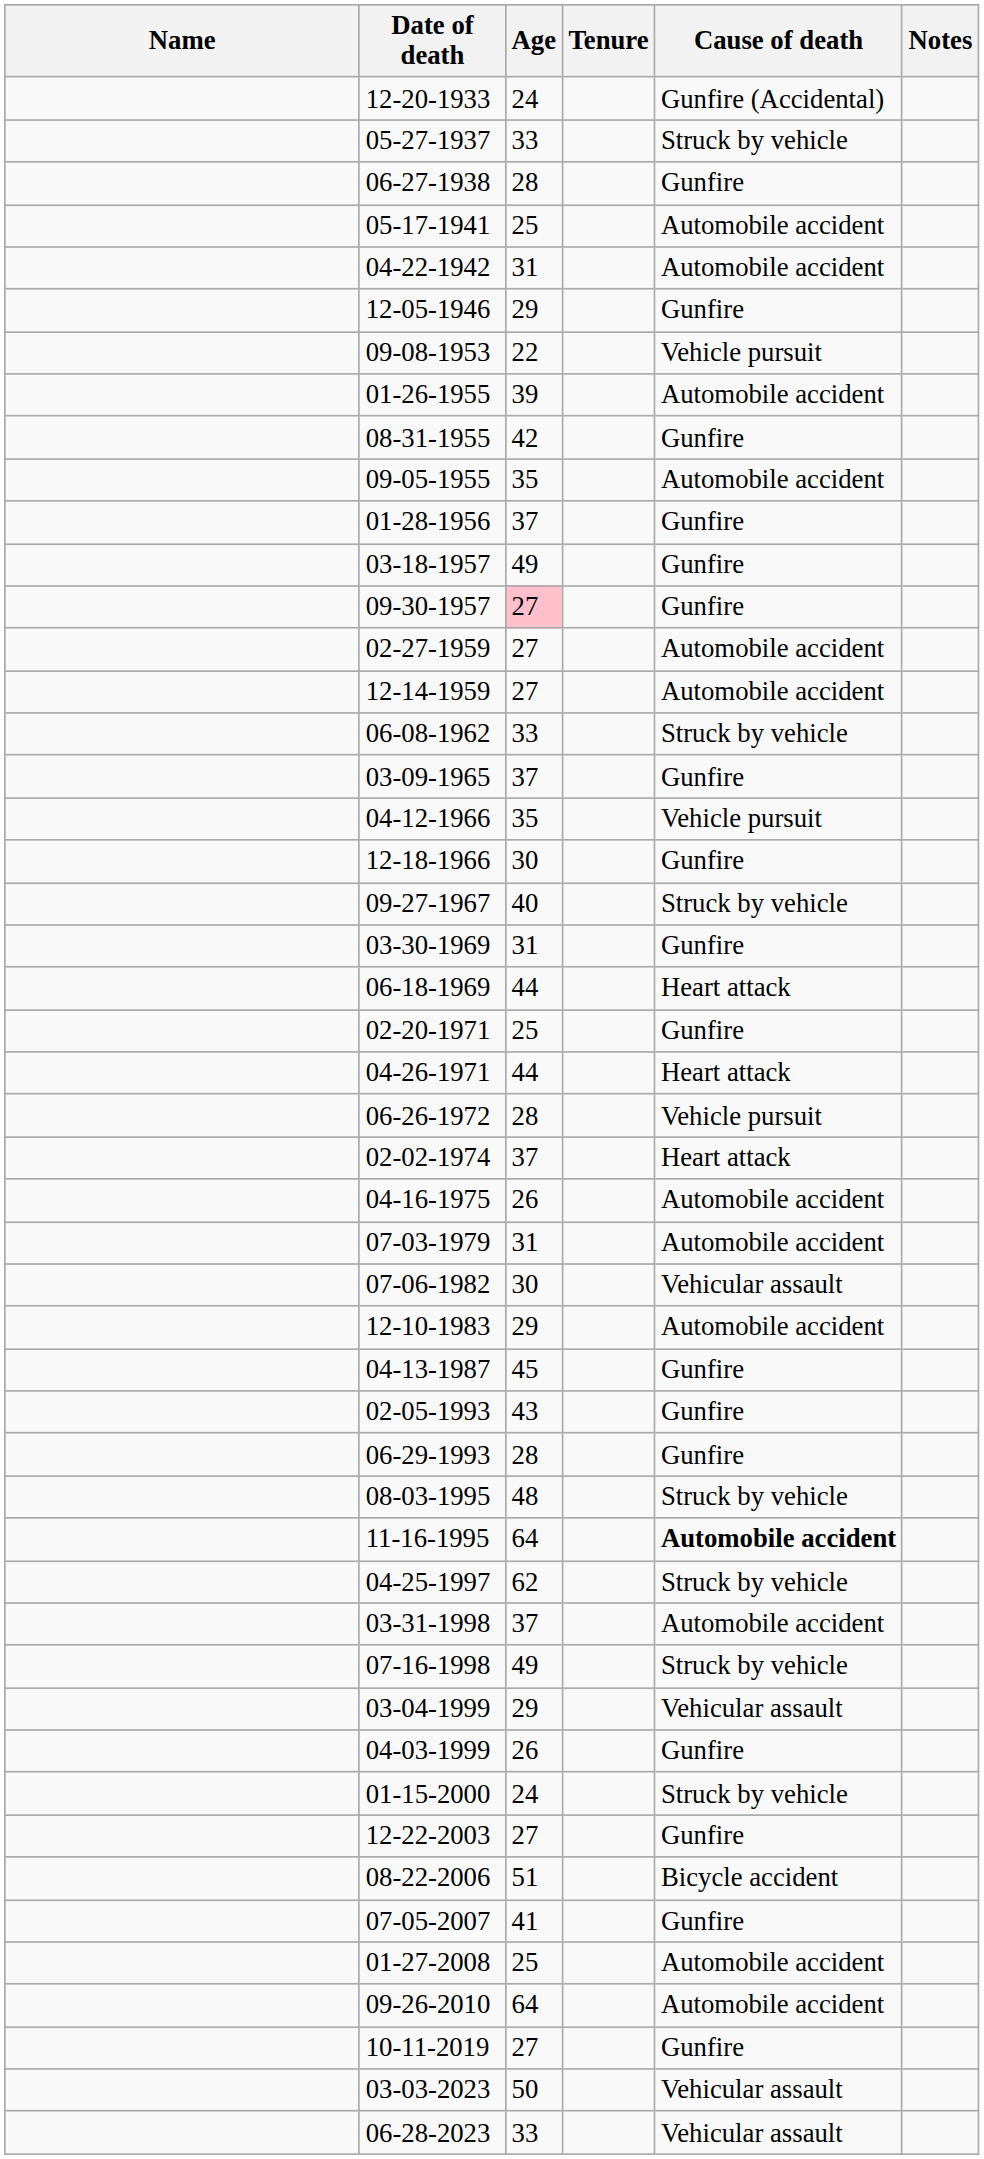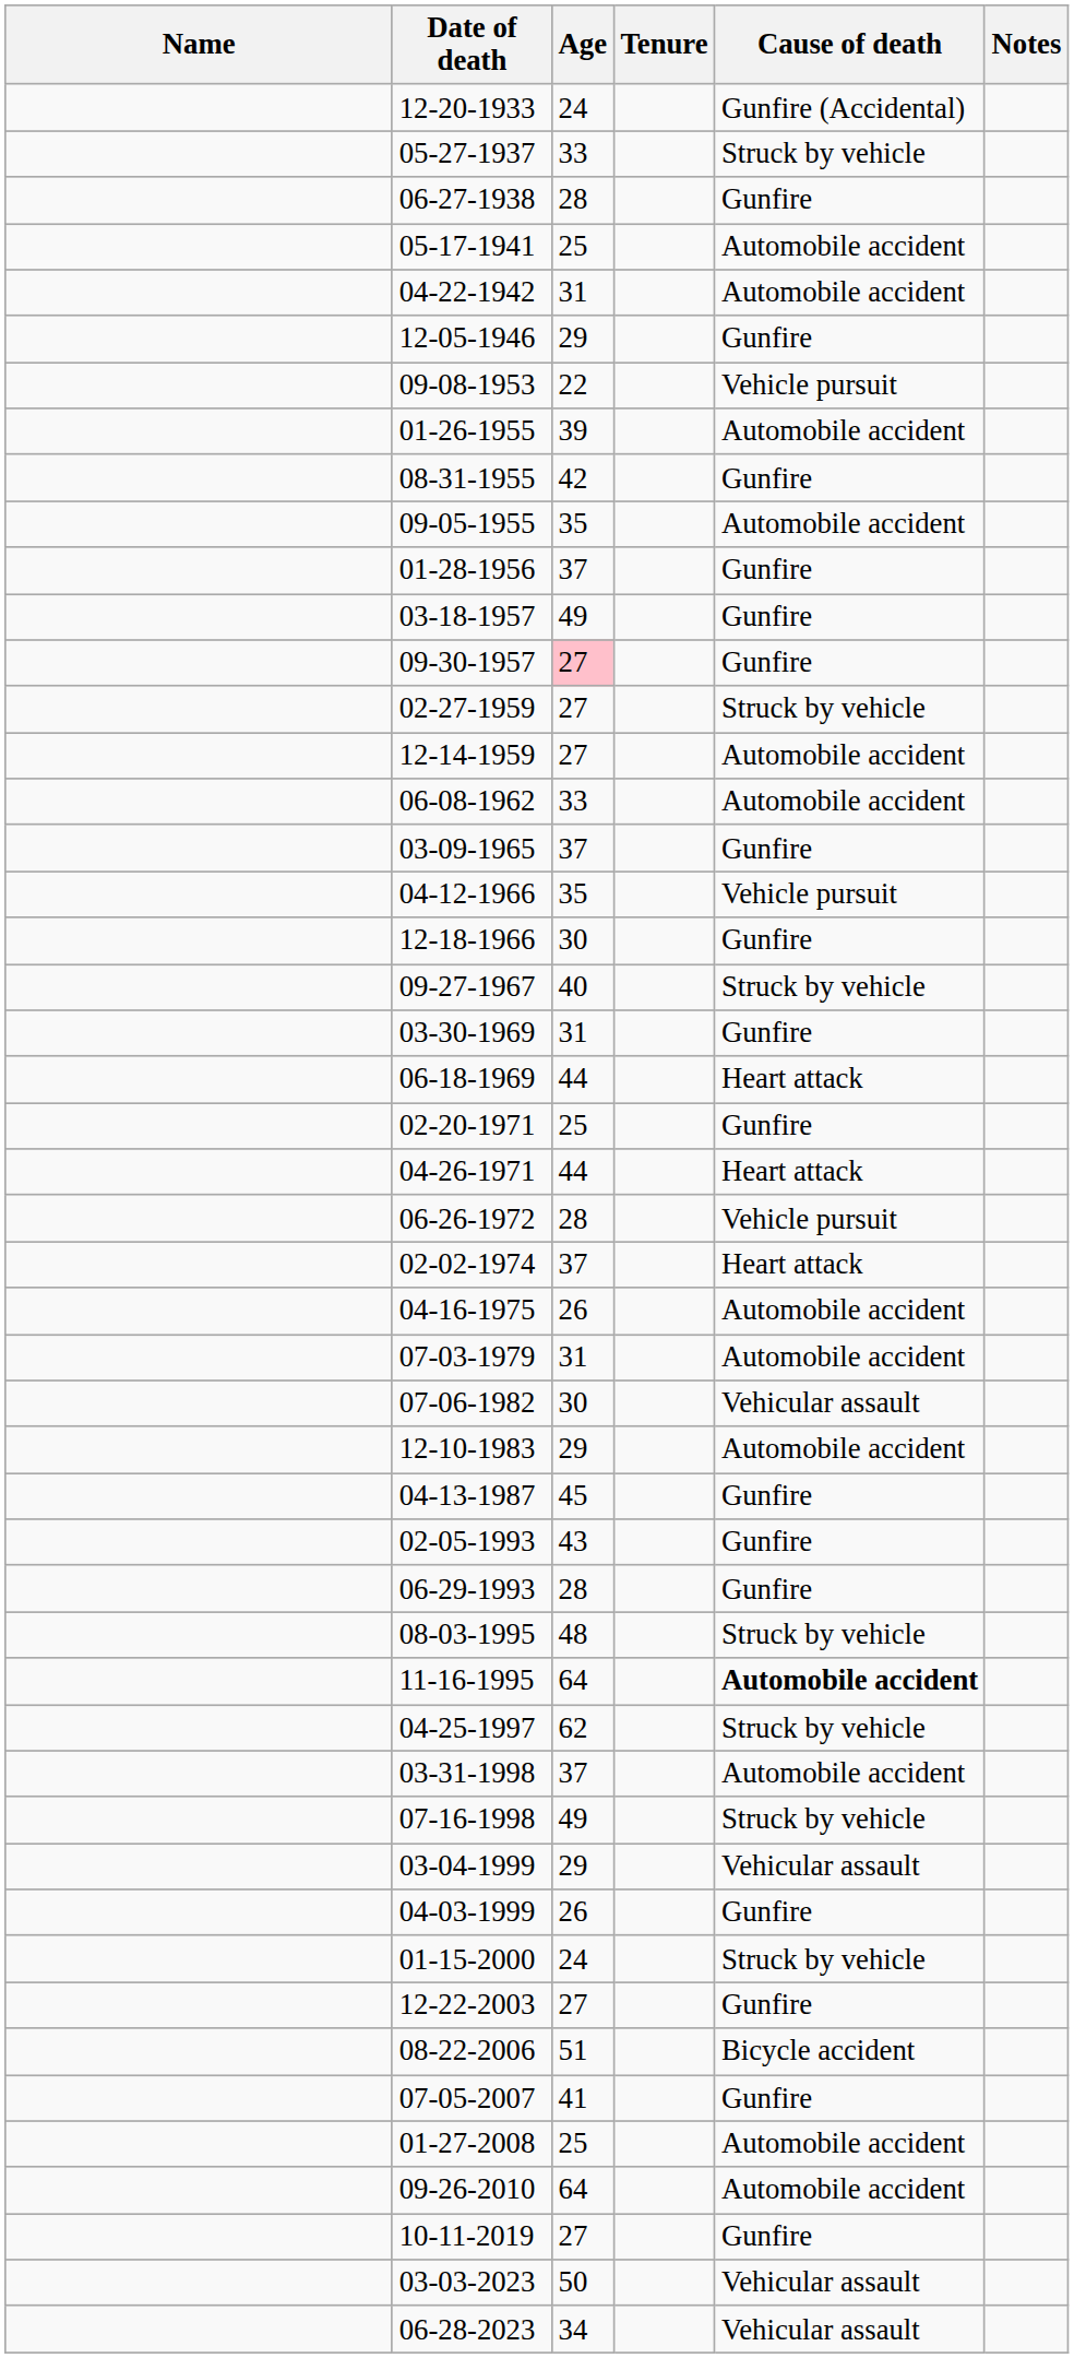 <table class="wikitable sortable">
 <tr>
 <th style="width:205px;">Name</th>
 <th style="width:80px;">Date of death</th>
 <th>Age</th>
 <th>Tenure</th>
 <th>Cause of death</th>
 <th class=unsortable>Notes</th>
 </tr>
 <tr>
 <td> </td>
 <td>12-20-1933</td>
 <td>24</td>
 <td></td>
 <td>Gunfire (Accidental)</td>
 <td></td>
 </tr>
 <tr>
 <td> </td>
 <td>05-27-1937</td>
 <td>33</td>
 <td></td>
 <td>Struck by vehicle</td>
 <td></td>
 </tr>
 <tr>
 <td> </td>
 <td>06-27-1938</td>
 <td>28</td>
 <td></td>
 <td>Gunfire</td>
 <td></td>
 </tr>
 <tr>
 <td> </td>
 <td>05-17-1941</td>
 <td>25</td>
 <td></td>
 <td>Automobile accident</td>
 <td></td>
 </tr>
 <tr>
 <td> </td>
 <td>04-22-1942</td>
 <td>31</td>
 <td></td>
 <td>Automobile accident</td>
 <td></td>
 </tr>
 <tr>
 <td> </td>
 <td>12-05-1946</td>
 <td>29</td>
 <td></td>
 <td>Gunfire</td>
 <td></td>
 </tr>
 <tr>
 <td> </td>
 <td>09-08-1953</td>
 <td>22</td>
 <td></td>
 <td>Vehicle pursuit</td>
 <td></td>
 </tr>
 <tr>
 <td> </td>
 <td>01-26-1955</td>
 <td>39</td>
 <td></td>
 <td>Automobile accident</td>
 <td></td>
 </tr>
 <tr>
 <td> </td>
 <td>08-31-1955</td>
 <td>42</td>
 <td></td>
 <td>Gunfire</td>
 <td></td>
 </tr>
 <tr>
 <td> </td>
 <td>09-05-1955</td>
 <td>35</td>
 <td></td>
 <td>Automobile accident</td>
 <td></td>
 </tr>
 <tr>
 <td> </td>
 <td>01-28-1956</td>
 <td>37</td>
 <td></td>
 <td>Gunfire</td>
 <td></td>
 </tr>
 <tr>
 <td> </td>
 <td>03-18-1957</td>
 <td>49</td>
 <td></td>
 <td>Gunfire</td>
 <td></td>
 </tr>
 <tr>
 <td> </td>
 <td>09-30-1957</td>
 <td style="background: pink;">27</td>
 <td></td>
 <td>Gunfire</td>
 <td></td>
 </tr>
 <tr>
 <td> </td>
 <td>02-27-1959</td>
 <td>27</td>
 <td></td>
-<td>Automobile accident</td>
+<td>Struck by vehicle</td>
 <td></td>
 </tr>
 <tr>
 <td> </td>
 <td>12-14-1959</td>
 <td>27</td>
 <td></td>
 <td>Automobile accident</td>
 <td></td>
 </tr>
 <tr>
 <td> </td>
 <td>06-08-1962</td>
 <td>33</td>
 <td></td>
-<td>Struck by vehicle</td>
+<td>Automobile accident</td>
 <td></td>
 </tr>
 <tr>
 <td> </td>
 <td>03-09-1965</td>
 <td>37</td>
 <td></td>
 <td>Gunfire</td>
 <td></td>
 </tr>
 <tr>
 <td> </td>
 <td>04-12-1966</td>
 <td>35</td>
 <td></td>
 <td>Vehicle pursuit</td>
 <td></td>
 </tr>
 <tr>
 <td> </td>
 <td>12-18-1966</td>
 <td>30</td>
 <td></td>
 <td>Gunfire</td>
 <td></td>
 </tr>
 <tr>
 <td> </td>
 <td>09-27-1967</td>
 <td>40</td>
 <td></td>
 <td>Struck by vehicle</td>
 <td></td>
 </tr>
 <tr>
 <td> </td>
 <td>03-30-1969</td>
 <td>31</td>
 <td></td>
 <td>Gunfire</td>
 <td></td>
 </tr>
 <tr>
 <td> </td>
 <td>06-18-1969</td>
 <td>44</td>
 <td></td>
 <td>Heart attack</td>
 <td></td>
 </tr>
 <tr>
 <td> </td>
 <td>02-20-1971</td>
 <td>25</td>
 <td></td>
 <td>Gunfire</td>
 <td></td>
 </tr>
 <tr>
 <td> </td>
 <td>04-26-1971</td>
 <td>44</td>
 <td></td>
 <td>Heart attack</td>
 <td></td>
 </tr>
 <tr>
 <td> </td>
 <td>06-26-1972</td>
 <td>28</td>
 <td></td>
 <td>Vehicle pursuit</td>
 <td></td>
 </tr>
 <tr>
 <td> </td>
 <td>02-02-1974</td>
 <td>37</td>
 <td></td>
 <td>Heart attack</td>
 <td></td>
 </tr>
 <tr>
 <td> </td>
 <td>04-16-1975</td>
 <td>26</td>
 <td></td>
 <td>Automobile accident</td>
 <td></td>
 </tr>
 <tr>
 <td> </td>
 <td>07-03-1979</td>
 <td>31</td>
 <td></td>
 <td>Automobile accident</td>
 <td></td>
 </tr>
 <tr>
 <td> </td>
 <td>07-06-1982</td>
 <td>30</td>
 <td></td>
 <td>Vehicular assault</td>
 <td></td>
 </tr>
 <tr>
 <td> </td>
 <td>12-10-1983</td>
 <td>29</td>
 <td></td>
 <td>Automobile accident</td>
 <td></td>
 </tr>
 <tr>
 <td> </td>
 <td>04-13-1987</td>
 <td>45</td>
 <td></td>
 <td>Gunfire</td>
 <td></td>
 </tr>
 <tr>
 <td> </td>
 <td>02-05-1993</td>
 <td>43</td>
 <td></td>
 <td>Gunfire</td>
 <td></td>
 </tr>
 <tr>
 <td> </td>
 <td>06-29-1993</td>
 <td>28</td>
 <td></td>
 <td>Gunfire</td>
 <td></td>
 </tr>
 <tr>
 <td></td>
 <td>08-03-1995</td>
 <td>48</td>
 <td></td>
 <td>Struck by vehicle</td>
 <td></td>
 </tr>
 <tr>
 <td></td>
 <td>11-16-1995</td>
 <td>64</td>
 <td></td>
 <td><strong>Automobile accident</strong></td>
 <td></td>
 </tr>
 <tr>
 <td> </td>
 <td>04-25-1997</td>
 <td>62</td>
 <td></td>
 <td>Struck by vehicle</td>
 <td></td>
 </tr>
 <tr>
 <td> </td>
 <td>03-31-1998</td>
 <td>37</td>
 <td></td>
 <td>Automobile accident</td>
 <td></td>
 </tr>
 <tr>
 <td> </td>
 <td>07-16-1998</td>
 <td>49</td>
 <td></td>
 <td>Struck by vehicle</td>
 <td></td>
 </tr>
 <tr>
 <td> </td>
 <td>03-04-1999</td>
 <td>29</td>
 <td></td>
 <td>Vehicular assault</td>
 <td></td>
 </tr>
 <tr>
 <td> </td>
 <td>04-03-1999</td>
 <td>26</td>
 <td></td>
 <td>Gunfire</td>
 <td></td>
 </tr>
 <tr>
 <td> </td>
 <td>01-15-2000</td>
 <td>24</td>
 <td></td>
 <td>Struck by vehicle</td>
 <td></td>
 </tr>
 <tr>
 <td> </td>
 <td>12-22-2003</td>
 <td>27</td>
 <td></td>
 <td>Gunfire</td>
 <td></td>
 </tr>
 <tr>
 <td> </td>
 <td>08-22-2006</td>
 <td>51</td>
 <td></td>
 <td>Bicycle accident</td>
 <td></td>
 </tr>
 <tr>
 <td> </td>
 <td>07-05-2007</td>
 <td>41</td>
 <td></td>
 <td>Gunfire</td>
 <td></td>
 </tr>
 <tr>
 <td> </td>
 <td>01-27-2008</td>
 <td>25</td>
 <td></td>
 <td>Automobile accident</td>
 <td></td>
 </tr>
 <tr>
 <td></td>
 <td>09-26-2010</td>
 <td>64</td>
 <td></td>
 <td>Automobile accident</td>
 <td></td>
 </tr>
 <tr>
 <td> </td>
 <td>10-11-2019</td>
 <td>27</td>
 <td></td>
 <td>Gunfire</td>
 </tr>
 <tr>
 <td> </td>
 <td>03-03-2023</td>
 <td>50</td>
 <td></td>
 <td>Vehicular assault</td>
 <td></td>
 </tr>
 <tr>
 <td> </td>
 <td>06-28-2023</td>
-<td>33</td>
+<td>34</td>
 <td></td>
 <td>Vehicular assault</td>
 <td></td>
 </tr>
 </table>
